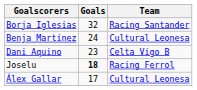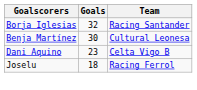 <table class="wikitable sortable" class="wikitable">
 <tr style="background:#ccc; text-align:center;">
 <th>Goalscorers</th>
 <th>Goals</th>
 <th>Team</th>
 </tr>
 <tr>
 <td> <a href='#'>Borja Iglesias</a></td>
 <td style="text-align:center;">32</td>
 <td><a href='#'>Racing Santander</a></td>
 </tr>
 <tr>
 <td> <a href='#'>Benja Martínez</a></td>
-<td style="text-align:center;">24</td>
+<td style="text-align:center;">30</td>
 <td><a href='#'>Cultural Leonesa</a></td>
 </tr>
 <tr>
 <td> <a href='#'>Dani Aquino</a></td>
 <td style="text-align:center;">23</td>
 <td><a href='#'>Celta Vigo B</a></td>
 </tr>
 <tr>
 <td> Joselu</td>
-<td style="text-align:center;"><strong>18</strong></td>
+<td style="text-align:center;">18</td>
 <td><a href='#'>Racing Ferrol</a></td>
 </tr>
-<tr>
-<td> <a href='#'>Álex Gallar</a></td>
-<td style="text-align:center;">17</td>
-<td><a href='#'>Cultural Leonesa</a></td>
-</tr>
 </table>
